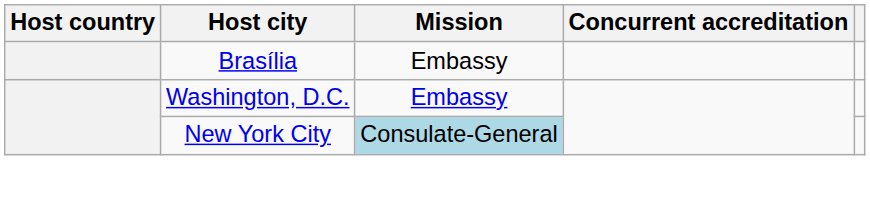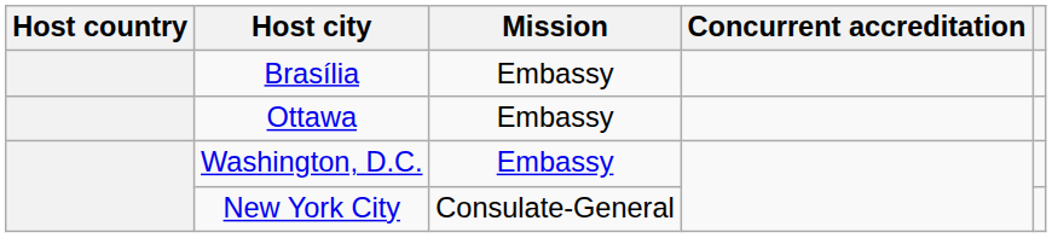 <table class="wikitable plainrowheaders" style="text-align:center;">
 <tr>
 <th scope="col">Host country</th>
 <th scope="col">Host city</th>
 <th scope="col">Mission</th>
 <th scope="col">Concurrent accreditation</th>
 <th scope="col"></th>
 </tr>
 <tr>
 <th scope="row"></th>
 <td><a href='#'>Brasília</a></td>
 <td>Embassy</td>
 <td></td>
 <td></td>
 </tr>
 <tr>
+<th scope="row"></th>
+<td><a href='#'>Ottawa</a></td>
+<td>Embassy</td>
+<td></td>
+<td></td>
+</tr>
+<tr>
 <th scope="row" rowspan="2"></th>
 <td><a href='#'>Washington, D.C.</a></td>
 <td><a href='#'>Embassy</a></td>
 <td rowspan="2"></td>
 <td></td>
 </tr>
 <tr>
 <td><a href='#'>New York City</a></td>
-<td style="background: lightblue;">Consulate-General</td>
+<td>Consulate-General</td>
 <td></td>
 </tr>
 </table>
